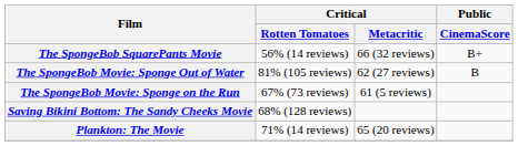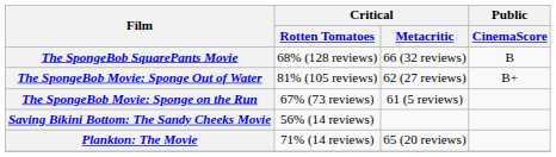 <table class="wikitable plainrowheaders sortable" style="text-align: center;">
 <tr>
 <th scope="col" rowspan="2">Film</th>
 <th scope="col" colspan="2">Critical</th>
 <th colspan="2" scope="col">Public</th>
 </tr>
 <tr>
 <th scope="col"><a href='#'>Rotten Tomatoes</a></th>
 <th scope="col"><a href='#'>Metacritic</a></th>
 <th scope="col"><a href='#'>CinemaScore</a></th>
 </tr>
 <tr>
 <th scope="row"><em><a href='#'>The SpongeBob SquarePants Movie</a></em></th>
-<td>56% (14 reviews)</td>
+<td>68% (128 reviews)</td>
 <td>66 (32 reviews)</td>
-<td>B+</td>
+<td>B</td>
 </tr>
 <tr>
 <th scope="row"><em><a href='#'>The SpongeBob Movie: Sponge Out of Water</a></em></th>
 <td>81% (105 reviews)</td>
 <td>62 (27 reviews)</td>
-<td>B</td>
+<td>B+</td>
 </tr>
 <tr>
 <th scope="row"><em><a href='#'>The SpongeBob Movie: Sponge on the Run</a></em></th>
 <td>67% (73 reviews)</td>
 <td>61 (5 reviews)</td>
 <td></td>
 </tr>
 <tr>
 <th scope="row"><em><a href='#'>Saving Bikini Bottom: The Sandy Cheeks Movie</a></em></th>
-<td>68% (128 reviews)</td>
+<td>56% (14 reviews)</td>
 <td></td>
 <td></td>
 </tr>
 <tr>
 <th scope="row"><em><a href='#'>Plankton: The Movie</a></em></th>
 <td>71% (14 reviews)</td>
 <td>65 (20 reviews)</td>
 <td></td>
 </tr>
 <tr>
 </tr>
 </table>
